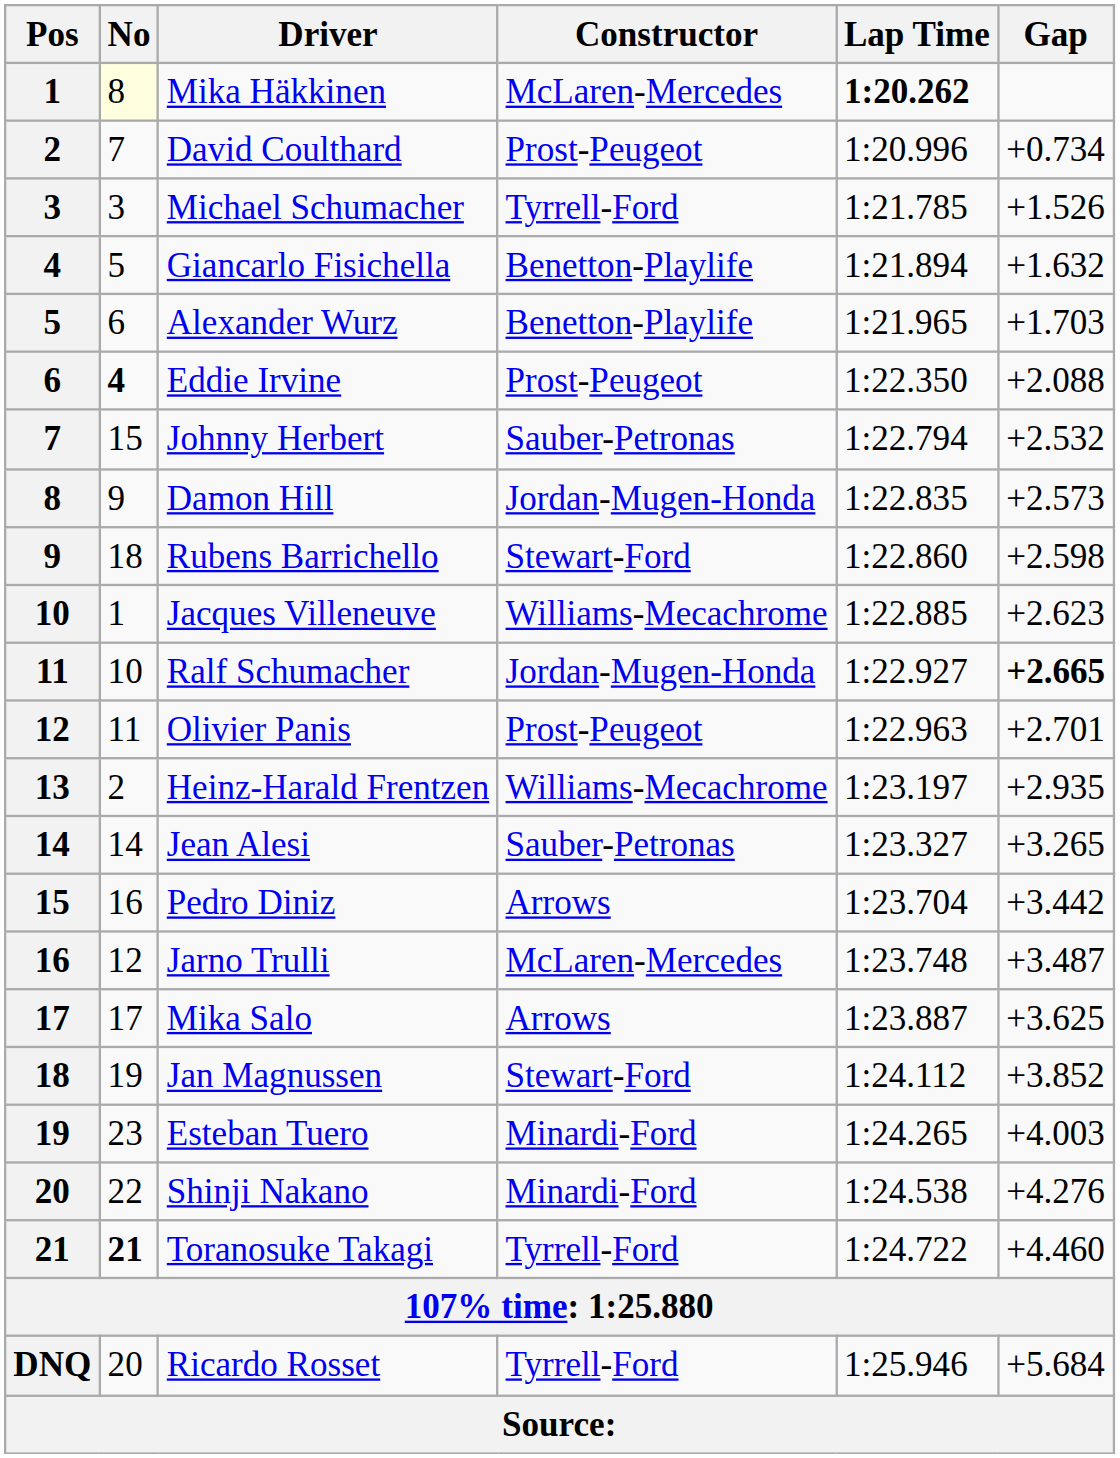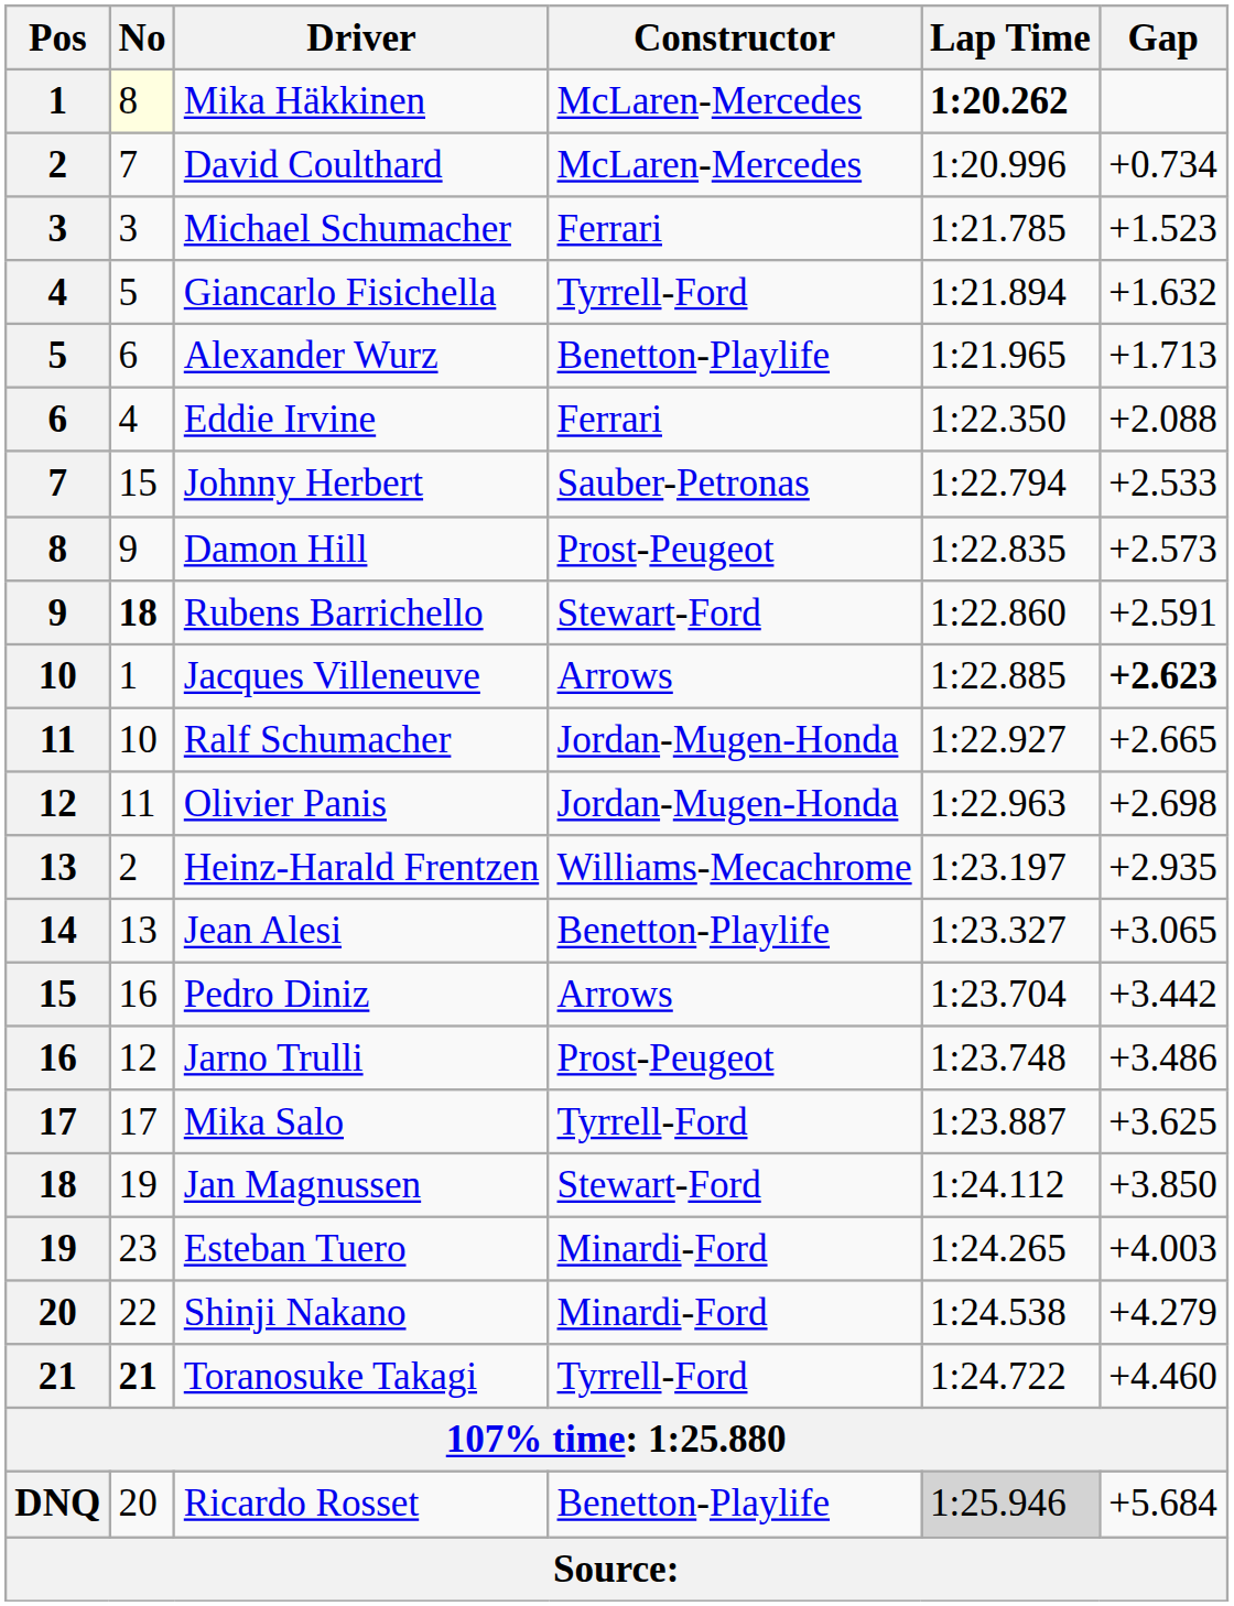 <table class="wikitable sortable" style="font-size: 95%;">
 <tr>
 <th>Pos</th>
 <th>No</th>
 <th>Driver</th>
 <th>Constructor</th>
 <th>Lap Time</th>
 <th>Gap</th>
 </tr>
 <tr>
 <th>1</th>
 <td style="background: lightyellow;">8</td>
 <td> <a href='#'>Mika Häkkinen</a></td>
 <td><a href='#'>McLaren</a>-<a href='#'>Mercedes</a></td>
 <td><strong>1:20.262</strong></td>
 <td></td>
 </tr>
 <tr>
 <th>2</th>
 <td>7</td>
 <td> <a href='#'>David Coulthard</a></td>
-<td><a href='#'>Prost</a>-<a href='#'>Peugeot</a></td>
+<td><a href='#'>McLaren</a>-<a href='#'>Mercedes</a></td>
 <td>1:20.996</td>
 <td>+0.734</td>
 </tr>
 <tr>
 <th>3</th>
 <td>3</td>
 <td> <a href='#'>Michael Schumacher</a></td>
-<td><a href='#'>Tyrrell</a>-<a href='#'>Ford</a></td>
+<td><a href='#'>Ferrari</a></td>
 <td>1:21.785</td>
-<td>+1.526</td>
+<td>+1.523</td>
 </tr>
 <tr>
 <th>4</th>
 <td>5</td>
 <td> <a href='#'>Giancarlo Fisichella</a></td>
-<td><a href='#'>Benetton</a>-<a href='#'>Playlife</a></td>
+<td><a href='#'>Tyrrell</a>-<a href='#'>Ford</a></td>
 <td>1:21.894</td>
 <td>+1.632</td>
 </tr>
 <tr>
 <th>5</th>
 <td>6</td>
 <td> <a href='#'>Alexander Wurz</a></td>
 <td><a href='#'>Benetton</a>-<a href='#'>Playlife</a></td>
 <td>1:21.965</td>
-<td>+1.703</td>
+<td>+1.713</td>
 </tr>
 <tr>
 <th>6</th>
-<td><strong>4</strong></td>
+<td>4</td>
 <td> <a href='#'>Eddie Irvine</a></td>
-<td><a href='#'>Prost</a>-<a href='#'>Peugeot</a></td>
+<td><a href='#'>Ferrari</a></td>
 <td>1:22.350</td>
 <td>+2.088</td>
 </tr>
 <tr>
 <th>7</th>
 <td>15</td>
 <td> <a href='#'>Johnny Herbert</a></td>
 <td><a href='#'>Sauber</a>-<a href='#'>Petronas</a></td>
 <td>1:22.794</td>
-<td>+2.532</td>
+<td>+2.533</td>
 </tr>
 <tr>
 <th>8</th>
 <td>9</td>
 <td> <a href='#'>Damon Hill</a></td>
-<td><a href='#'>Jordan</a>-<a href='#'>Mugen-Honda</a></td>
+<td><a href='#'>Prost</a>-<a href='#'>Peugeot</a></td>
 <td>1:22.835</td>
 <td>+2.573</td>
 </tr>
 <tr>
 <th>9</th>
-<td>18</td>
+<td><strong>18</strong></td>
 <td> <a href='#'>Rubens Barrichello</a></td>
 <td><a href='#'>Stewart</a>-<a href='#'>Ford</a></td>
 <td>1:22.860</td>
-<td>+2.598</td>
+<td>+2.591</td>
 </tr>
 <tr>
 <th>10</th>
 <td>1</td>
 <td> <a href='#'>Jacques Villeneuve</a></td>
-<td><a href='#'>Williams</a>-<a href='#'>Mecachrome</a></td>
+<td><a href='#'>Arrows</a></td>
 <td>1:22.885</td>
-<td>+2.623</td>
+<td><strong>+2.623</strong></td>
 </tr>
 <tr>
 <th>11</th>
 <td>10</td>
 <td> <a href='#'>Ralf Schumacher</a></td>
 <td><a href='#'>Jordan</a>-<a href='#'>Mugen-Honda</a></td>
 <td>1:22.927</td>
-<td><strong>+2.665</strong></td>
+<td>+2.665</td>
 </tr>
 <tr>
 <th>12</th>
 <td>11</td>
 <td> <a href='#'>Olivier Panis</a></td>
-<td><a href='#'>Prost</a>-<a href='#'>Peugeot</a></td>
+<td><a href='#'>Jordan</a>-<a href='#'>Mugen-Honda</a></td>
 <td>1:22.963</td>
-<td>+2.701</td>
+<td>+2.698</td>
 </tr>
 <tr>
 <th>13</th>
 <td>2</td>
 <td> <a href='#'>Heinz-Harald Frentzen</a></td>
 <td><a href='#'>Williams</a>-<a href='#'>Mecachrome</a></td>
 <td>1:23.197</td>
 <td>+2.935</td>
 </tr>
 <tr>
 <th>14</th>
-<td>14</td>
+<td>13</td>
 <td> <a href='#'>Jean Alesi</a></td>
-<td><a href='#'>Sauber</a>-<a href='#'>Petronas</a></td>
+<td><a href='#'>Benetton</a>-<a href='#'>Playlife</a></td>
 <td>1:23.327</td>
-<td>+3.265</td>
+<td>+3.065</td>
 </tr>
 <tr>
 <th>15</th>
 <td>16</td>
 <td> <a href='#'>Pedro Diniz</a></td>
 <td><a href='#'>Arrows</a></td>
 <td>1:23.704</td>
 <td>+3.442</td>
 </tr>
 <tr>
 <th>16</th>
 <td>12</td>
 <td> <a href='#'>Jarno Trulli</a></td>
-<td><a href='#'>McLaren</a>-<a href='#'>Mercedes</a></td>
+<td><a href='#'>Prost</a>-<a href='#'>Peugeot</a></td>
 <td>1:23.748</td>
-<td>+3.487</td>
+<td>+3.486</td>
 </tr>
 <tr>
 <th>17</th>
 <td>17</td>
 <td> <a href='#'>Mika Salo</a></td>
-<td><a href='#'>Arrows</a></td>
+<td><a href='#'>Tyrrell</a>-<a href='#'>Ford</a></td>
 <td>1:23.887</td>
 <td>+3.625</td>
 </tr>
 <tr>
 <th>18</th>
 <td>19</td>
 <td> <a href='#'>Jan Magnussen</a></td>
 <td><a href='#'>Stewart</a>-<a href='#'>Ford</a></td>
 <td>1:24.112</td>
-<td>+3.852</td>
+<td>+3.850</td>
 </tr>
 <tr>
 <th>19</th>
 <td>23</td>
 <td> <a href='#'>Esteban Tuero</a></td>
 <td><a href='#'>Minardi</a>-<a href='#'>Ford</a></td>
 <td>1:24.265</td>
 <td>+4.003</td>
 </tr>
 <tr>
 <th>20</th>
 <td>22</td>
 <td> <a href='#'>Shinji Nakano</a></td>
 <td><a href='#'>Minardi</a>-<a href='#'>Ford</a></td>
 <td>1:24.538</td>
-<td>+4.276</td>
+<td>+4.279</td>
 </tr>
 <tr>
 <th>21</th>
 <td><strong>21</strong></td>
 <td> <a href='#'>Toranosuke Takagi</a></td>
 <td><a href='#'>Tyrrell</a>-<a href='#'>Ford</a></td>
 <td>1:24.722</td>
 <td>+4.460</td>
 </tr>
 <tr>
 <th colspan="6"><a href='#'>107% time</a>: 1:25.880</th>
 </tr>
 <tr>
 <th>DNQ</th>
 <td>20</td>
 <td> <a href='#'>Ricardo Rosset</a></td>
-<td><a href='#'>Tyrrell</a>-<a href='#'>Ford</a></td>
-<td>1:25.946</td>
+<td><a href='#'>Benetton</a>-<a href='#'>Playlife</a></td>
+<td style="background: lightgrey;">1:25.946</td>
 <td>+5.684</td>
 </tr>
 <tr>
 <th colspan="6">Source:</th>
 </tr>
 </table>
